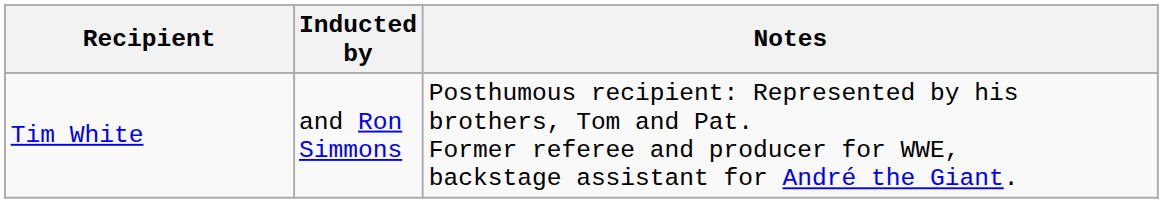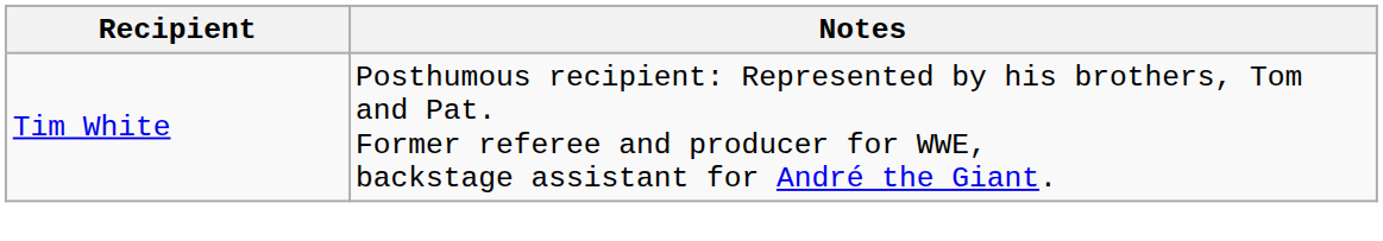 <table class="wikitable">
 <tr>
 <th style="width:25%;">Recipient<br></th>
-<th style="width:10%;">Inducted by</th>
 <th class="unsortable">Notes</th>
 </tr>
 <tr>
 <td><a href='#'>Tim White</a><br></td>
-<td> and <a href='#'>Ron Simmons</a></td>
 <td>Posthumous recipient: Represented by his brothers, Tom and Pat.<br>Former referee and producer for WWE,<br>backstage assistant for <a href='#'>André the Giant</a>.</td>
 </tr>
 </table>
